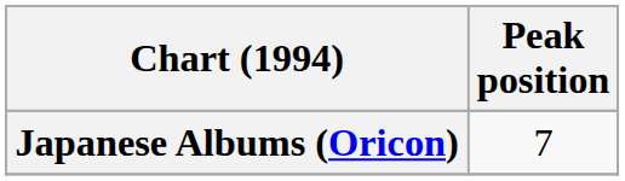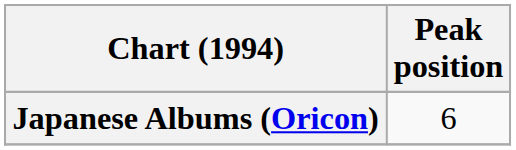 <table class="wikitable plainrowheaders">
 <tr>
 <th scope="col">Chart (1994)</th>
 <th scope="col">Peak<br>position</th>
 </tr>
 <tr>
 </tr>
 <tr>
 </tr>
 <tr>
 <th scope="row">Japanese Albums (<a href='#'>Oricon</a>)</th>
-<td align="center">7</td>
+<td align="center">6</td>
 </tr>
 <tr>
 </tr>
 <tr>
 </tr>
 <tr>
 </tr>
 <tr>
 </tr>
 <tr>
 </tr>
 </table>
